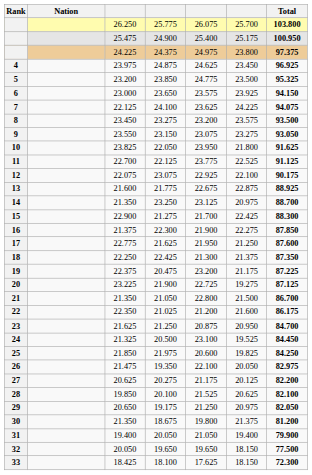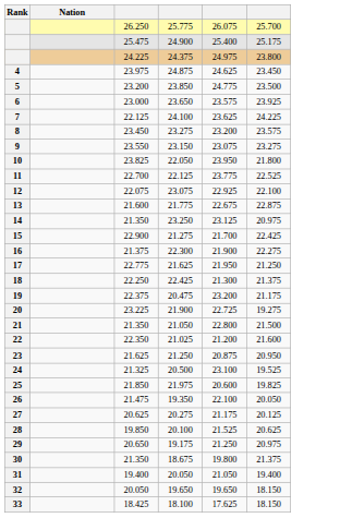 <table class="wikitable sortable" style="text-align:center; font-size:85%">
 <tr>
 <th scope="col" style="width:20px;">Rank</th>
 <th ! scope="col" style="width:120px;">Nation</th>
 <th ! scope="col" style="width:60px;"></th>
 <th ! scope="col" style="width:60px;"></th>
 <th ! scope="col" style="width:60px;"></th>
 <th ! scope="col" style="width:60px;"></th>
-<th ! scope="col" style="width:60px;">Total</th>
 </tr>
 <tr style="background:#fffcaf;">
 <th scope=row style="text-align:center"></th>
 <td align=left></td>
 <td>26.250</td>
 <td>25.775</td>
 <td>26.075</td>
 <td>25.700</td>
-<td><strong>103.800</strong></td>
 </tr>
 <tr style="background:#e5e5e5;">
 <th scope=row style="text-align:center"></th>
 <td align=left></td>
 <td>25.475</td>
 <td>24.900</td>
 <td>25.400</td>
 <td>25.175</td>
-<td><strong>100.950</strong></td>
 </tr>
 <tr style="background:#ec9;">
 <th scope=row style="text-align:center"></th>
 <td align=left></td>
 <td>24.225</td>
 <td>24.375</td>
 <td>24.975</td>
 <td>23.800</td>
-<td><strong>97.375</strong></td>
 </tr>
 <tr>
 <th scope=row style="text-align:center">4</th>
 <td align=left></td>
 <td>23.975</td>
 <td>24.875</td>
 <td>24.625</td>
 <td>23.450</td>
-<td><strong>96.925</strong></td>
 </tr>
 <tr>
 <th scope=row style="text-align:center">5</th>
 <td align=left></td>
 <td>23.200</td>
 <td>23.850</td>
 <td>24.775</td>
 <td>23.500</td>
-<td><strong>95.325</strong></td>
 </tr>
 <tr>
 <th scope=row style="text-align:center">6</th>
 <td align=left></td>
 <td>23.000</td>
 <td>23.650</td>
 <td>23.575</td>
 <td>23.925</td>
-<td><strong>94.150</strong></td>
 </tr>
 <tr>
 <th scope=row style="text-align:center">7</th>
 <td align=left></td>
 <td>22.125</td>
 <td>24.100</td>
 <td>23.625</td>
 <td>24.225</td>
-<td><strong>94.075</strong></td>
 </tr>
 <tr>
 <th scope=row style="text-align:center">8</th>
 <td align=left></td>
 <td>23.450</td>
 <td>23.275</td>
 <td>23.200</td>
 <td>23.575</td>
-<td><strong>93.500</strong></td>
 </tr>
 <tr>
 <th scope=row style="text-align:center">9</th>
 <td align=left></td>
 <td>23.550</td>
 <td>23.150</td>
 <td>23.075</td>
 <td>23.275</td>
-<td><strong>93.050</strong></td>
 </tr>
 <tr>
 <th scope=row style="text-align:center">10</th>
 <td align=left></td>
 <td>23.825</td>
 <td>22.050</td>
 <td>23.950</td>
 <td>21.800</td>
-<td><strong>91.625</strong></td>
 </tr>
 <tr>
 <th scope=row style="text-align:center">11</th>
 <td align=left></td>
 <td>22.700</td>
 <td>22.125</td>
 <td>23.775</td>
 <td>22.525</td>
-<td><strong>91.125</strong></td>
 </tr>
 <tr>
 <th scope=row style="text-align:center">12</th>
 <td align=left></td>
 <td>22.075</td>
 <td>23.075</td>
 <td>22.925</td>
 <td>22.100</td>
-<td><strong>90.175</strong></td>
 </tr>
 <tr>
 <th scope=row style="text-align:center">13</th>
 <td align=left></td>
 <td>21.600</td>
 <td>21.775</td>
 <td>22.675</td>
 <td>22.875</td>
-<td><strong>88.925</strong></td>
 </tr>
 <tr>
 <th scope=row style="text-align:center">14</th>
 <td align=left></td>
 <td>21.350</td>
 <td>23.250</td>
 <td>23.125</td>
 <td>20.975</td>
-<td><strong>88.700</strong></td>
 </tr>
 <tr>
 <th scope=row style="text-align:center">15</th>
 <td align=left></td>
 <td>22.900</td>
 <td>21.275</td>
 <td>21.700</td>
 <td>22.425</td>
-<td><strong>88.300</strong></td>
 </tr>
 <tr>
 <th scope=row style="text-align:center">16</th>
 <td align=left></td>
 <td>21.375</td>
 <td>22.300</td>
 <td>21.900</td>
 <td>22.275</td>
-<td><strong>87.850</strong></td>
 </tr>
 <tr>
 <th scope=row style="text-align:center">17</th>
 <td align=left></td>
 <td>22.775</td>
 <td>21.625</td>
 <td>21.950</td>
 <td>21.250</td>
-<td><strong>87.600</strong></td>
 </tr>
 <tr>
 <th scope=row style="text-align:center">18</th>
 <td align=left></td>
 <td>22.250</td>
 <td>22.425</td>
 <td>21.300</td>
 <td>21.375</td>
-<td><strong>87.350</strong></td>
 </tr>
 <tr>
 <th scope=row style="text-align:center">19</th>
 <td align=left></td>
 <td>22.375</td>
 <td>20.475</td>
 <td>23.200</td>
 <td>21.175</td>
-<td><strong>87.225</strong></td>
 </tr>
 <tr>
 <th scope=row style="text-align:center">20</th>
 <td align=left></td>
 <td>23.225</td>
 <td>21.900</td>
 <td>22.725</td>
 <td>19.275</td>
-<td><strong>87.125</strong></td>
 </tr>
 <tr>
 <th scope=row style="text-align:center">21</th>
 <td align=left></td>
 <td>21.350</td>
 <td>21.050</td>
 <td>22.800</td>
 <td>21.500</td>
-<td><strong>86.700</strong></td>
 </tr>
 <tr>
 <th scope=row style="text-align:center">22</th>
 <td align=left></td>
 <td>22.350</td>
 <td>21.025</td>
 <td>21.200</td>
 <td>21.600</td>
-<td><strong>86.175</strong></td>
 </tr>
 <tr>
 <th scope=row style="text-align:center">23</th>
 <td align=left></td>
 <td>21.625</td>
 <td>21.250</td>
 <td>20.875</td>
 <td>20.950</td>
-<td><strong>84.700</strong></td>
 </tr>
 <tr>
 <th scope=row style="text-align:center">24</th>
 <td align=left></td>
 <td>21.325</td>
 <td>20.500</td>
 <td>23.100</td>
 <td>19.525</td>
-<td><strong>84.450</strong></td>
 </tr>
 <tr>
 <th scope=row style="text-align:center">25</th>
 <td align=left></td>
 <td>21.850</td>
 <td>21.975</td>
 <td>20.600</td>
 <td>19.825</td>
-<td><strong>84.250</strong></td>
 </tr>
 <tr>
 <th scope=row style="text-align:center">26</th>
 <td align=left></td>
 <td>21.475</td>
 <td>19.350</td>
 <td>22.100</td>
 <td>20.050</td>
-<td><strong>82.975</strong></td>
 </tr>
 <tr>
 <th scope=row style="text-align:center">27</th>
 <td align=left></td>
 <td>20.625</td>
 <td>20.275</td>
 <td>21.175</td>
 <td>20.125</td>
-<td><strong>82.200</strong></td>
 </tr>
 <tr>
 <th scope=row style="text-align:center">28</th>
 <td align=left></td>
 <td>19.850</td>
 <td>20.100</td>
 <td>21.525</td>
 <td>20.625</td>
-<td><strong>82.100</strong></td>
 </tr>
 <tr>
 <th scope=row style="text-align:center">29</th>
 <td align=left></td>
 <td>20.650</td>
 <td>19.175</td>
 <td>21.250</td>
 <td>20.975</td>
-<td><strong>82.050</strong></td>
 </tr>
 <tr>
 <th scope=row style="text-align:center">30</th>
 <td align=left></td>
 <td>21.350</td>
 <td>18.675</td>
 <td>19.800</td>
 <td>21.375</td>
-<td><strong>81.200</strong></td>
 </tr>
 <tr>
 <th scope=row style="text-align:center">31</th>
 <td align=left></td>
 <td>19.400</td>
 <td>20.050</td>
 <td>21.050</td>
 <td>19.400</td>
-<td><strong>79.900</strong></td>
 </tr>
 <tr>
 <th scope=row style="text-align:center">32</th>
 <td align=left></td>
 <td>20.050</td>
 <td>19.650</td>
 <td>19.650</td>
 <td>18.150</td>
-<td><strong>77.500</strong></td>
 </tr>
 <tr>
 <th scope=row style="text-align:center">33</th>
 <td align=left></td>
 <td>18.425</td>
 <td>18.100</td>
 <td>17.625</td>
 <td>18.150</td>
-<td><strong>72.300</strong></td>
 </tr>
 </table>
